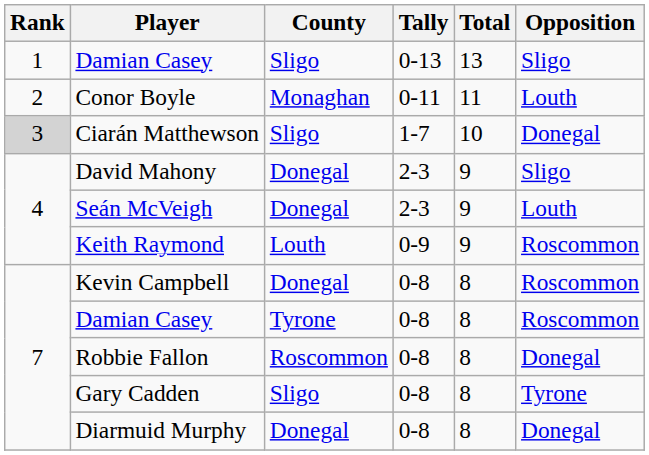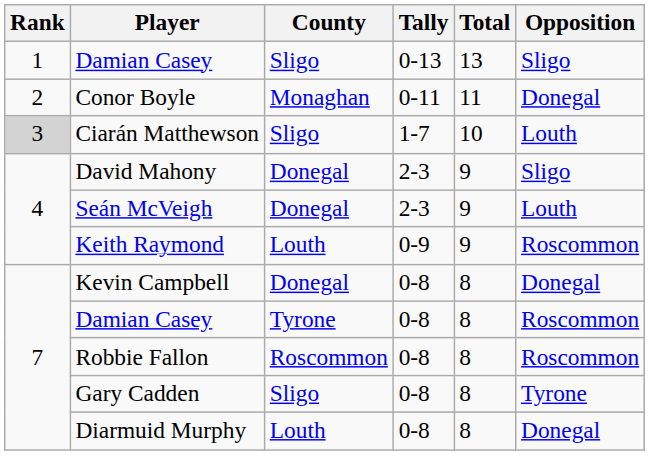 <table class="wikitable">
 <tr>
 <th>Rank</th>
 <th>Player</th>
 <th>County</th>
 <th>Tally</th>
 <th>Total</th>
 <th>Opposition</th>
 </tr>
 <tr>
 <td rowspan=1 align=center>1</td>
 <td><a href='#'>Damian Casey</a></td>
 <td><a href='#'>Sligo</a></td>
 <td>0-13</td>
 <td>13</td>
 <td><a href='#'>Sligo</a></td>
 </tr>
 <tr>
 <td rowspan=1 align=center>2</td>
 <td>Conor Boyle</td>
 <td><a href='#'>Monaghan</a></td>
 <td>0-11</td>
 <td>11</td>
-<td><a href='#'>Louth</a></td>
+<td><a href='#'>Donegal</a></td>
 </tr>
 <tr>
 <td rowspan=1 align=center style="background: lightgrey;">3</td>
 <td>Ciarán Matthewson</td>
 <td><a href='#'>Sligo</a></td>
 <td>1-7</td>
 <td>10</td>
-<td><a href='#'>Donegal</a></td>
+<td><a href='#'>Louth</a></td>
 </tr>
 <tr>
 <td rowspan=3 align=center>4</td>
 <td>David Mahony</td>
 <td><a href='#'>Donegal</a></td>
 <td>2-3</td>
 <td>9</td>
 <td><a href='#'>Sligo</a></td>
 </tr>
 <tr>
 <td><a href='#'>Seán McVeigh</a></td>
 <td><a href='#'>Donegal</a></td>
 <td>2-3</td>
 <td>9</td>
 <td><a href='#'>Louth</a></td>
 </tr>
 <tr>
 <td><a href='#'>Keith Raymond</a></td>
 <td><a href='#'>Louth</a></td>
 <td>0-9</td>
 <td>9</td>
 <td><a href='#'>Roscommon</a></td>
 </tr>
 <tr>
 <td rowspan=5 align=center>7</td>
 <td>Kevin Campbell</td>
 <td><a href='#'>Donegal</a></td>
 <td>0-8</td>
 <td>8</td>
-<td><a href='#'>Roscommon</a></td>
+<td><a href='#'>Donegal</a></td>
 </tr>
 <tr>
 <td><a href='#'>Damian Casey</a></td>
 <td><a href='#'>Tyrone</a></td>
 <td>0-8</td>
 <td>8</td>
 <td><a href='#'>Roscommon</a></td>
 </tr>
 <tr>
 <td>Robbie Fallon</td>
 <td><a href='#'>Roscommon</a></td>
 <td>0-8</td>
 <td>8</td>
-<td><a href='#'>Donegal</a></td>
+<td><a href='#'>Roscommon</a></td>
 </tr>
 <tr>
 <td>Gary Cadden</td>
 <td><a href='#'>Sligo</a></td>
 <td>0-8</td>
 <td>8</td>
 <td><a href='#'>Tyrone</a></td>
 </tr>
 <tr>
 <td>Diarmuid Murphy</td>
-<td><a href='#'>Donegal</a></td>
+<td><a href='#'>Louth</a></td>
 <td>0-8</td>
 <td>8</td>
 <td><a href='#'>Donegal</a></td>
 </tr>
 </table>
